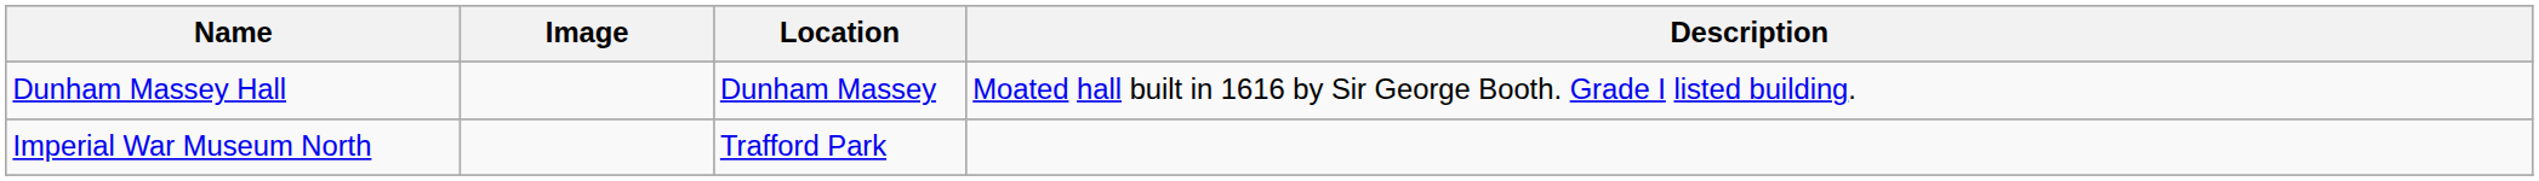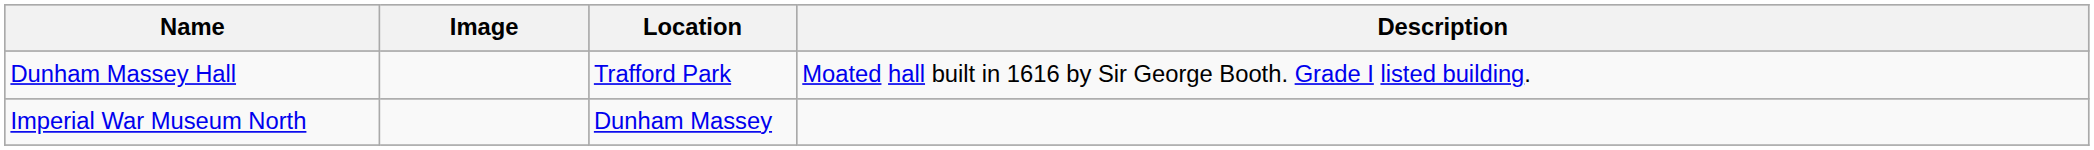 <table class="wikitable sortable" style="font-size:90%;width:100%;border:0px;text-align:left;line-height:150%;">
 <tr>
 <th width="18%">Name</th>
 <th width="10%" class="unsortable">Image</th>
 <th width="10%">Location</th>
 <th width="62%" class="unsortable">Description</th>
 </tr>
 <tr>
 <td><a href='#'>Dunham Massey Hall</a></td>
 <td></td>
-<td><a href='#'>Dunham Massey</a></td>
+<td><a href='#'>Trafford Park</a></td>
 <td><a href='#'>Moated</a> <a href='#'>hall</a> built in 1616 by Sir George Booth. <a href='#'>Grade I</a> <a href='#'>listed building</a>.</td>
 </tr>
 <tr>
 <td><a href='#'>Imperial War Museum North</a></td>
 <td></td>
-<td><a href='#'>Trafford Park</a></td>
+<td><a href='#'>Dunham Massey</a></td>
 <td></td>
 </tr>
 <tr>
 </tr>
 </table>
